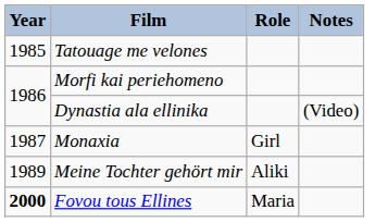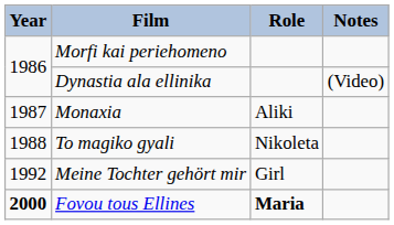 <table class="wikitable" style="font-size:90%;">
 <tr>
 <th style="background:#B0C4DE;">Year</th>
 <th style="background:#B0C4DE;">Film</th>
 <th style="background:#B0C4DE;">Role</th>
 <th style="background:#B0C4DE;">Notes</th>
-</tr>
-<tr>
-<td>1985</td>
-<td><em>Tatouage me velones</em></td>
-<td></td>
-<td></td>
 </tr>
 <tr>
 <td rowspan="2">1986</td>
 <td><em>Morfi kai periehomeno</em></td>
 <td></td>
 <td></td>
 </tr>
 <tr>
 <td><em>Dynastia ala ellinika</em></td>
 <td></td>
 <td>(Video)</td>
 </tr>
 <tr>
 <td>1987</td>
 <td><em>Monaxia</em></td>
-<td>Girl</td>
+<td>Aliki</td>
 <td></td>
 </tr>
 <tr>
-<td>1989</td>
+<td>1988</td>
+<td><em>To magiko gyali</em></td>
+<td>Nikoleta</td>
+<td></td>
+</tr>
+<tr>
+<td>1992</td>
 <td><em>Meine Tochter gehört mir</em></td>
-<td>Aliki</td>
+<td>Girl</td>
 <td></td>
 </tr>
 <tr>
 <td><strong>2000</strong></td>
 <td><em><a href='#'>Fovou tous Ellines</a></em></td>
-<td>Maria</td>
+<td><strong>Maria</strong></td>
 <td></td>
 </tr>
 </table>
